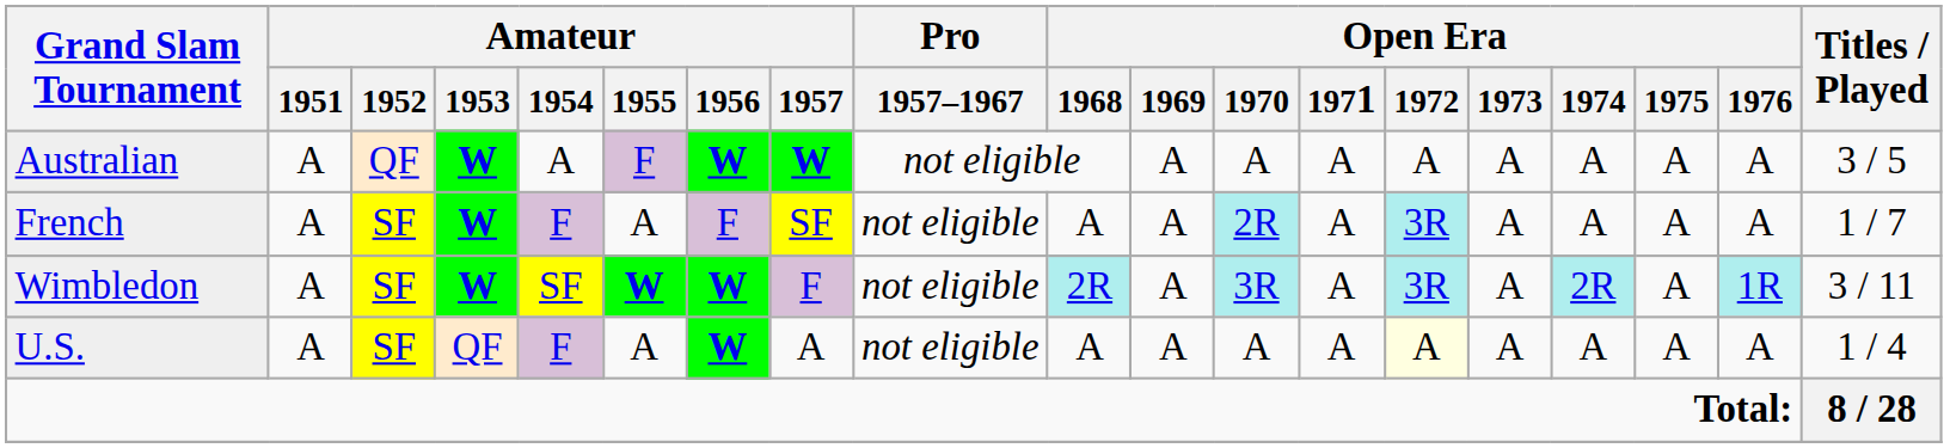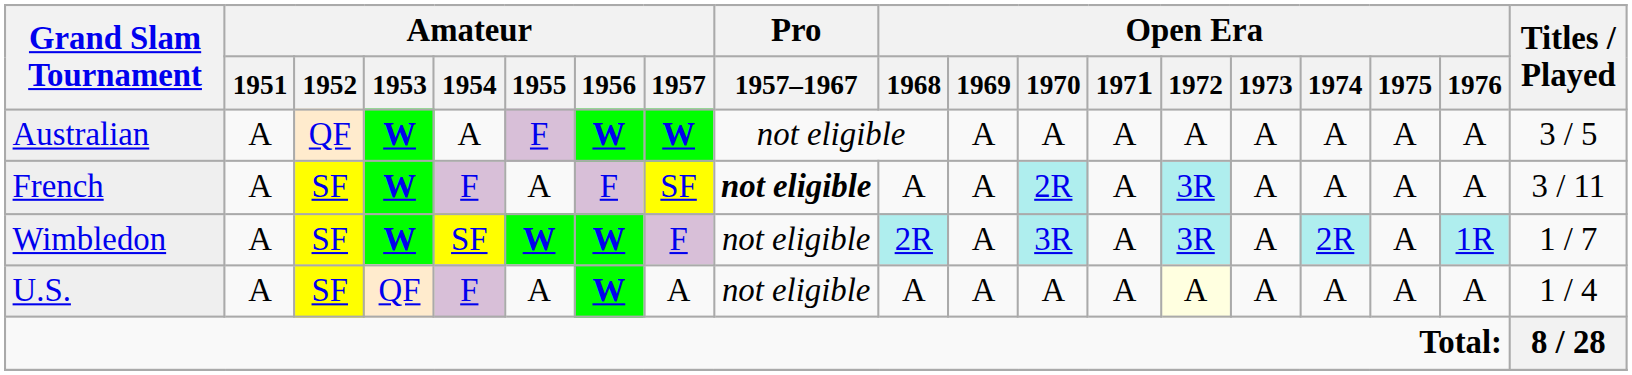 <table class="wikitable" style="font-size:100%;">
 <tr style="background:#efefef;">
 <th rowspan="2" style="width:100px;"><a href='#'>Grand Slam Tournament</a></th>
 <th colspan="7">Amateur</th>
 <th colspan="1">Pro</th>
 <th colspan="9">Open Era</th>
 <th rowspan="2" style="width:50px;">Titles / Played</th>
 </tr>
 <tr>
 <th><small>1951</small></th>
 <th><small>1952</small></th>
 <th><small>1953</small></th>
 <th><small>1954</small></th>
 <th><small>1955</small></th>
 <th><small>1956</small></th>
 <th><small>1957</small></th>
 <th><small>1957–1967</small></th>
 <th><small>1968</small></th>
 <th><small>1969</small></th>
 <th><small>1970</small></th>
 <th><small>197</small>1</th>
 <th><small>1972</small></th>
 <th><small>1973</small></th>
 <th><small>1974</small></th>
 <th><small>1975</small></th>
 <th><small>1976</small></th>
 </tr>
 <tr>
 <td style="background:#EFEFEF;"><a href='#'>Australian</a></td>
 <td style="text-align:center;">A</td>
 <td style="text-align:center; background:#ffebcd;"><a href='#'>QF</a></td>
 <td style="text-align:center; background:#0f0;"><strong><a href='#'>W</a></strong></td>
 <td style="text-align:center;">A</td>
 <td style="text-align:center; background:thistle;"><a href='#'>F</a></td>
 <td style="text-align:center; background:#0f0;"><strong><a href='#'>W</a></strong></td>
 <td style="text-align:center; background:#0f0;"><strong><a href='#'>W</a></strong></td>
 <td colspan="2" style="text-align:center;"><em>not eligible</em></td>
 <td style="text-align:center;">A</td>
 <td style="text-align:center;">A</td>
 <td style="text-align:center;">A</td>
 <td style="text-align:center;">A</td>
 <td style="text-align:center;">A</td>
 <td style="text-align:center;">A</td>
 <td style="text-align:center;">A</td>
 <td style="text-align:center;">A</td>
 <td style="text-align:center;">3 / 5</td>
 </tr>
 <tr>
 <td style="background:#EFEFEF;"><a href='#'>French</a></td>
 <td style="text-align:center;">A</td>
 <td style="text-align:center; background:yellow;"><a href='#'>SF</a></td>
 <td style="text-align:center; background:#0f0;"><strong><a href='#'>W</a></strong></td>
 <td style="text-align:center; background:thistle;"><a href='#'>F</a></td>
 <td style="text-align:center;">A</td>
 <td style="text-align:center; background:thistle;"><a href='#'>F</a></td>
 <td style="text-align:center; background:yellow;"><a href='#'>SF</a></td>
-<td style="text-align:center;"><em>not eligible</em></td>
+<td style="text-align:center;"><strong><em>not eligible</em></strong></td>
 <td style="text-align:center;">A</td>
 <td style="text-align:center;">A</td>
 <td style="text-align:center; background:#afeeee;"><a href='#'>2R</a></td>
 <td style="text-align:center;">A</td>
 <td style="text-align:center; background:#afeeee;"><a href='#'>3R</a></td>
 <td style="text-align:center;">A</td>
 <td style="text-align:center;">A</td>
 <td style="text-align:center;">A</td>
 <td style="text-align:center;">A</td>
-<td style="text-align:center;">1 / 7</td>
+<td style="text-align:center;">3 / 11</td>
 </tr>
 <tr>
 <td style="background:#EFEFEF;"><a href='#'>Wimbledon</a></td>
 <td style="text-align:center;">A</td>
 <td style="text-align:center; background:yellow;"><a href='#'>SF</a></td>
 <td style="text-align:center; background:#0f0;"><strong><a href='#'>W</a></strong></td>
 <td style="text-align:center; background:yellow;"><a href='#'>SF</a></td>
 <td style="text-align:center; background:#0f0;"><strong><a href='#'>W</a></strong></td>
 <td style="text-align:center; background:#0f0;"><strong><a href='#'>W</a></strong></td>
 <td style="text-align:center; background:thistle;"><a href='#'>F</a></td>
 <td style="text-align:center;"><em>not eligible</em></td>
 <td style="text-align:center; background:#afeeee;"><a href='#'>2R</a></td>
 <td style="text-align:center;">A</td>
 <td style="text-align:center; background:#afeeee;"><a href='#'>3R</a></td>
 <td style="text-align:center;">A</td>
 <td style="text-align:center; background:#afeeee;"><a href='#'>3R</a></td>
 <td style="text-align:center;">A</td>
 <td style="text-align:center; background:#afeeee;"><a href='#'>2R</a></td>
 <td style="text-align:center;">A</td>
 <td style="text-align:center; background:#afeeee;"><a href='#'>1R</a></td>
-<td style="text-align:center;">3 / 11</td>
+<td style="text-align:center;">1 / 7</td>
 </tr>
 <tr>
 <td style="background:#EFEFEF;"><a href='#'>U.S.</a></td>
 <td style="text-align:center;">A</td>
 <td style="text-align:center; background:yellow;"><a href='#'>SF</a></td>
 <td style="text-align:center; background:#ffebcd;"><a href='#'>QF</a></td>
 <td style="text-align:center; background:thistle;"><a href='#'>F</a></td>
 <td style="text-align:center;">A</td>
 <td style="text-align:center; background:#0f0;"><strong><a href='#'>W</a></strong></td>
 <td style="text-align:center;">A</td>
 <td style="text-align:center;"><em>not eligible</em></td>
 <td style="text-align:center;">A</td>
 <td style="text-align:center;">A</td>
 <td style="text-align:center;">A</td>
 <td style="text-align:center;">A</td>
 <td style="background: lightyellow; text-align:center;">A</td>
 <td style="text-align:center;">A</td>
 <td style="text-align:center;">A</td>
 <td style="text-align:center;">A</td>
 <td style="text-align:center;">A</td>
 <td style="text-align:center;">1 / 4</td>
 </tr>
 <tr>
 <td colspan="18" align="right"><strong>Total:</strong></td>
 <th style="text-align:center;">8 / 28</th>
 </tr>
 <tr>
 </tr>
 </table>
